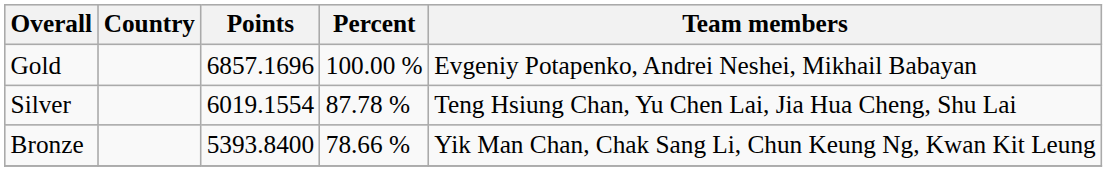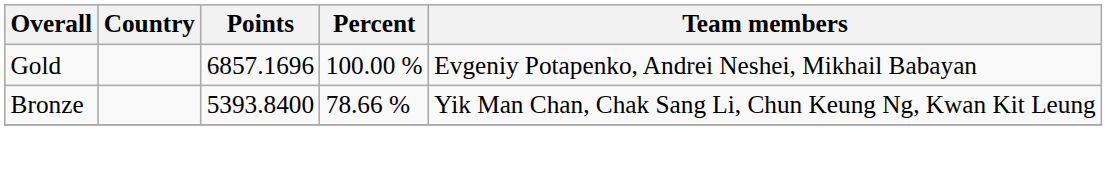 <table class="wikitable" style="text-align: left;">
 <tr>
 <th>Overall</th>
 <th>Country</th>
 <th>Points</th>
 <th>Percent</th>
 <th>Team members</th>
 </tr>
 <tr>
 <td> Gold</td>
 <td></td>
 <td>6857.1696</td>
 <td>100.00 %</td>
 <td>Evgeniy Potapenko, Andrei Neshei, Mikhail Babayan</td>
 </tr>
 <tr>
-<td> Silver</td>
-<td></td>
-<td>6019.1554</td>
-<td>87.78 %</td>
-<td>Teng Hsiung Chan, Yu Chen Lai, Jia Hua Cheng, Shu Lai</td>
-</tr>
-<tr>
 <td> Bronze</td>
 <td></td>
 <td>5393.8400</td>
 <td>78.66 %</td>
 <td>Yik Man Chan, Chak Sang Li, Chun Keung Ng, Kwan Kit Leung</td>
 </tr>
 <tr>
 </tr>
 </table>
